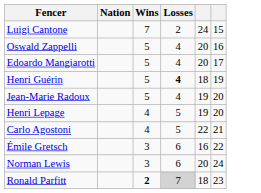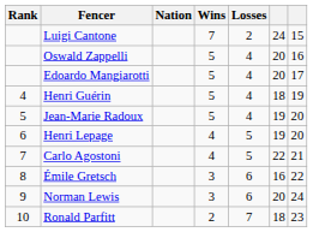 <table class="wikitable sortable" style="text-align: center;">
 <tr>
+<th>Rank</th>
 <th>Fencer</th>
 <th>Nation</th>
 <th>Wins</th>
 <th>Losses</th>
 <th></th>
 <th></th>
 </tr>
 <tr>
+<td></td>
 <td align=left><a href='#'>Luigi Cantone</a></td>
 <td align=left></td>
 <td>7</td>
 <td>2</td>
 <td>24</td>
 <td>15</td>
 </tr>
 <tr>
+<td></td>
 <td align=left><a href='#'>Oswald Zappelli</a></td>
 <td align=left></td>
 <td>5</td>
 <td>4</td>
 <td>20</td>
 <td>16</td>
 </tr>
 <tr>
+<td></td>
 <td align=left><a href='#'>Edoardo Mangiarotti</a></td>
 <td align=left></td>
 <td>5</td>
 <td>4</td>
 <td>20</td>
 <td>17</td>
 </tr>
 <tr>
+<td>4</td>
 <td align=left><a href='#'>Henri Guérin</a></td>
 <td align=left></td>
 <td>5</td>
-<td><strong>4</strong></td>
+<td>4</td>
 <td>18</td>
 <td>19</td>
 </tr>
 <tr>
+<td>5</td>
 <td align=left><a href='#'>Jean-Marie Radoux</a></td>
 <td align=left></td>
 <td>5</td>
 <td>4</td>
 <td>19</td>
 <td>20</td>
 </tr>
 <tr>
+<td>6</td>
 <td align=left><a href='#'>Henri Lepage</a></td>
 <td align=left></td>
 <td>4</td>
 <td>5</td>
 <td>19</td>
 <td>20</td>
 </tr>
 <tr>
+<td>7</td>
 <td align=left><a href='#'>Carlo Agostoni</a></td>
 <td align=left></td>
 <td>4</td>
 <td>5</td>
 <td>22</td>
 <td>21</td>
 </tr>
 <tr>
+<td>8</td>
 <td align=left><a href='#'>Émile Gretsch</a></td>
 <td align=left></td>
 <td>3</td>
 <td>6</td>
 <td>16</td>
 <td>22</td>
 </tr>
 <tr>
+<td>9</td>
 <td align=left><a href='#'>Norman Lewis</a></td>
 <td align=left></td>
 <td>3</td>
 <td>6</td>
 <td>20</td>
 <td>24</td>
 </tr>
 <tr>
+<td>10</td>
 <td align=left><a href='#'>Ronald Parfitt</a></td>
 <td align=left></td>
-<td><strong>2</strong></td>
-<td style="background: lightgrey;">7</td>
+<td>2</td>
+<td>7</td>
 <td>18</td>
 <td>23</td>
 </tr>
 </table>
